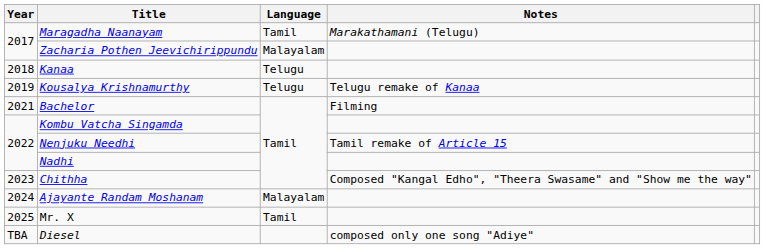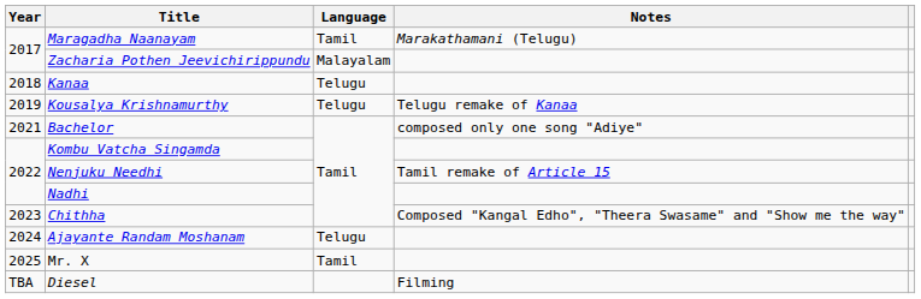 <table class="wikitable">
 <tr>
 <th>Year</th>
 <th>Title</th>
 <th>Language</th>
 <th>Notes</th>
 <th></th>
 </tr>
 <tr>
 <td rowspan="2">2017</td>
 <td><em><a href='#'>Maragadha Naanayam</a></em></td>
 <td>Tamil</td>
 <td><em>Marakathamani</em> (Telugu)</td>
 <td></td>
 </tr>
 <tr>
 <td><em><a href='#'>Zacharia Pothen Jeevichirippundu</a></em></td>
 <td>Malayalam</td>
 <td></td>
 <td></td>
 </tr>
 <tr>
 <td>2018</td>
 <td><em><a href='#'>Kanaa</a></em></td>
 <td>Telugu</td>
 <td></td>
 <td></td>
 </tr>
 <tr>
 <td>2019</td>
 <td><em><a href='#'>Kousalya Krishnamurthy</a></em></td>
 <td>Telugu</td>
 <td>Telugu remake of <em><a href='#'>Kanaa</a></em></td>
 <td></td>
 </tr>
 <tr>
 <td>2021</td>
 <td><em><a href='#'>Bachelor</a></em></td>
 <td rowspan="5">Tamil</td>
-<td>Filming</td>
+<td>composed only one song "Adiye"</td>
 <td></td>
 </tr>
 <tr>
 <td rowspan="3">2022</td>
 <td><em><a href='#'>Kombu Vatcha Singamda</a></em></td>
 <td></td>
 <td></td>
 </tr>
 <tr>
 <td><em><a href='#'>Nenjuku Needhi</a></em></td>
 <td>Tamil remake of <em><a href='#'>Article 15</a></em></td>
 <td></td>
 </tr>
 <tr>
 <td><em><a href='#'>Nadhi</a></em></td>
 <td></td>
 <td></td>
 </tr>
 <tr>
 <td>2023</td>
 <td><em><a href='#'>Chithha</a></em></td>
 <td>Composed "Kangal Edho", "Theera Swasame" and "Show me the way"</td>
 <td></td>
 </tr>
 <tr>
 <td>2024</td>
 <td><em><a href='#'>Ajayante Randam Moshanam</a></em></td>
-<td>Malayalam</td>
+<td>Telugu</td>
 <td></td>
 <td></td>
 </tr>
 <tr>
 <td>2025</td>
 <td>Mr. X</td>
 <td>Tamil</td>
 <td></td>
 <td></td>
 </tr>
 <tr>
 <td>TBA</td>
 <td><em>Diesel</em></td>
 <td></td>
-<td>composed only one song "Adiye"</td>
+<td>Filming</td>
 <td></td>
 </tr>
 </table>
